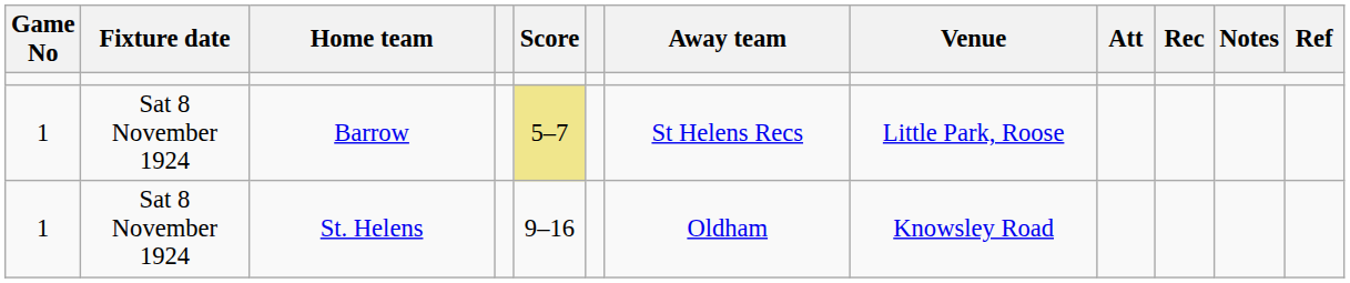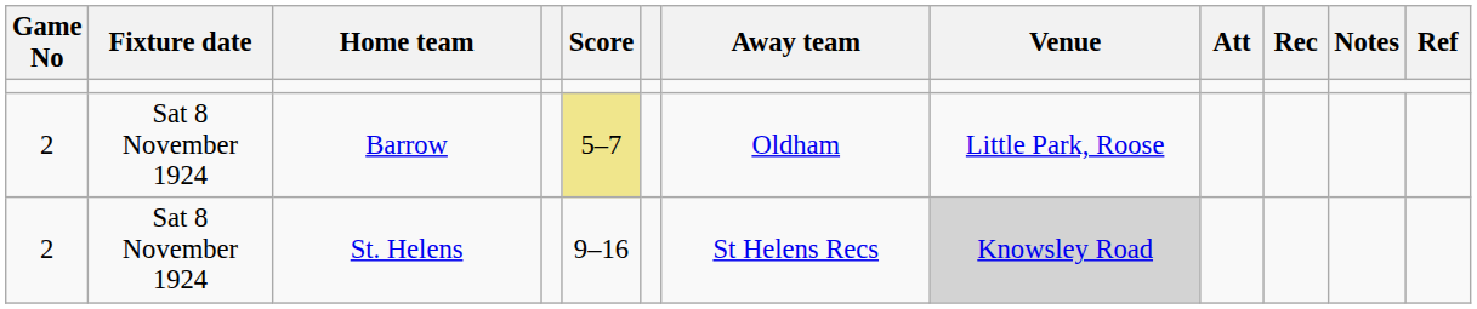 <table class="wikitable" style="text-align:center;">
 <tr>
 <th width=20 abbr="No">Game No</th>
 <th width=100 abbr="Date">Fixture date</th>
 <th width=150 abbr="Home team">Home team</th>
 <th width=5 abbr="space"></th>
 <th width=20 abbr="Score">Score</th>
 <th width=5 abbr="space"></th>
 <th width=150 abbr="Away team">Away team</th>
 <th width=150 abbr="Venue">Venue</th>
 <th width=30 abbr="Att">Att</th>
 <th width=30 abbr="Rec">Rec</th>
 <th width=20 abbr="Notes">Notes</th>
 <th width=30 abbr="Ref">Ref</th>
 </tr>
 <tr>
 <td></td>
 <td></td>
 <td></td>
 <td></td>
 <td></td>
 <td></td>
 <td></td>
 <td></td>
 <td></td>
 <td></td>
 </tr>
 <tr>
-<td>1</td>
+<td>2</td>
 <td>Sat 8 November 1924</td>
 <td><a href='#'>Barrow</a></td>
 <td></td>
 <td style="background: khaki;">5–7</td>
 <td></td>
-<td><a href='#'>St Helens Recs</a></td>
+<td><a href='#'>Oldham</a></td>
 <td><a href='#'>Little Park, Roose</a></td>
 <td></td>
 <td></td>
 <td></td>
 <td></td>
 </tr>
 <tr>
-<td>1</td>
+<td>2</td>
 <td>Sat 8 November 1924</td>
 <td><a href='#'>St. Helens</a></td>
 <td></td>
 <td>9–16</td>
 <td></td>
-<td><a href='#'>Oldham</a></td>
-<td><a href='#'>Knowsley Road</a></td>
+<td><a href='#'>St Helens Recs</a></td>
+<td style="background: lightgrey;"><a href='#'>Knowsley Road</a></td>
 <td></td>
 <td></td>
 <td></td>
 <td></td>
 </tr>
 </table>
